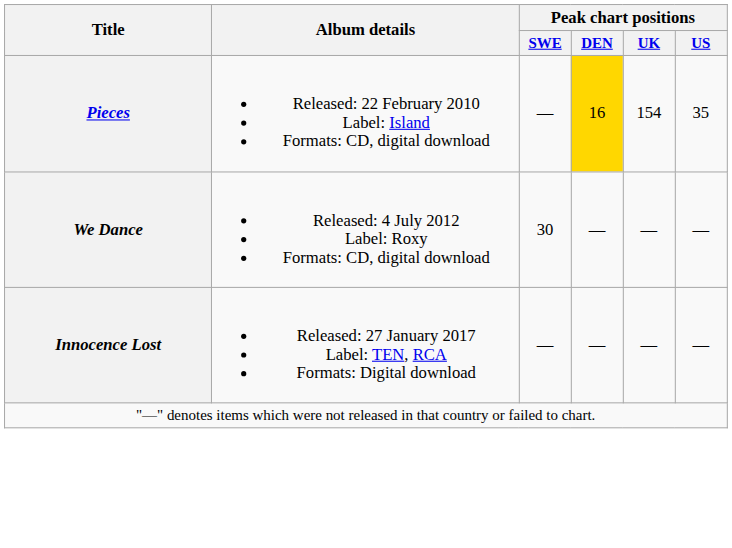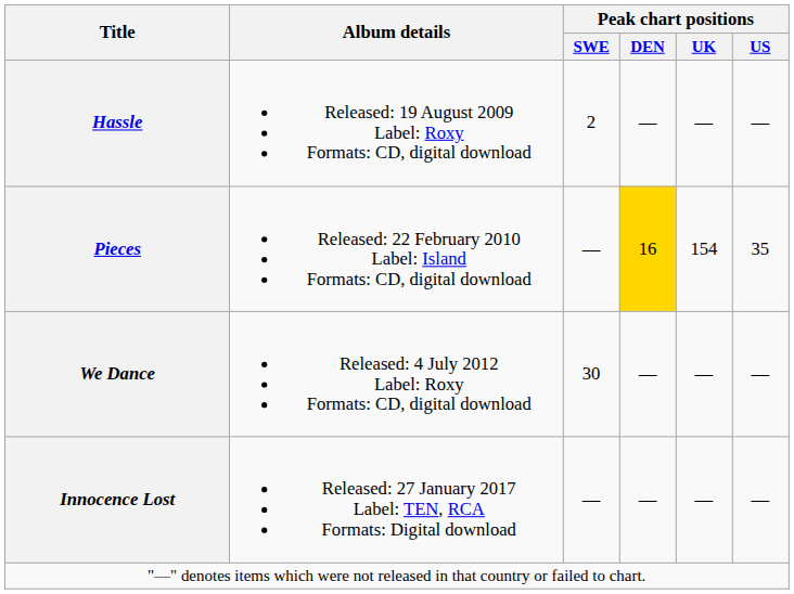 <table class="wikitable plainrowheaders" style="text-align:center;" border="1">
 <tr>
 <th scope="col" rowspan="2" style="width:12em;">Title</th>
 <th scope="col" rowspan="2" style="width:18em;">Album details</th>
 <th scope="col" colspan="4">Peak chart positions</th>
 </tr>
 <tr>
 <th scope="col" style="width:3em;font-size:90%;"><a href='#'>SWE</a><br></th>
 <th scope="col" style="width:3em;font-size:90%;"><a href='#'>DEN</a><br></th>
 <th scope="col" style="width:3em;font-size:90%;"><a href='#'>UK</a><br></th>
 <th scope="col" style="width:3em;font-size:90%;"><a href='#'>US</a><br></th>
+</tr>
+<tr>
+<th scope="row"><em><a href='#'>Hassle</a></em></th>
+<td><br><ul><li>Released: 19 August 2009</li><li>Label: <a href='#'>Roxy</a></li><li>Formats: CD, digital download</li></ul></td>
+<td>2</td>
+<td>—</td>
+<td>—</td>
+<td>—</td>
 </tr>
 <tr>
 <th scope="row"><em><a href='#'>Pieces</a></em></th>
 <td><br><ul><li>Released: 22 February 2010</li><li>Label: <a href='#'>Island</a></li><li>Formats: CD, digital download</li></ul></td>
 <td>—</td>
 <td style="background: gold;">16</td>
 <td>154</td>
 <td>35</td>
 </tr>
 <tr>
 <th scope="row"><em>We Dance</em></th>
 <td><br><ul><li>Released: 4 July 2012</li><li>Label: Roxy</li><li>Formats: CD, digital download</li></ul></td>
 <td>30</td>
 <td>—</td>
 <td>—</td>
 <td>—</td>
 </tr>
 <tr>
 <th scope="row"><em>Innocence Lost</em></th>
 <td><br><ul><li>Released: 27 January 2017</li><li>Label: <a href='#'>TEN</a>, <a href='#'>RCA</a></li><li>Formats: Digital download</li></ul></td>
 <td>—</td>
 <td>—</td>
 <td>—</td>
 <td>—</td>
 </tr>
 <tr>
 <td colspan="6" style="font-size:90%;">"—" denotes items which were not released in that country or failed to chart.</td>
 </tr>
 </table>
